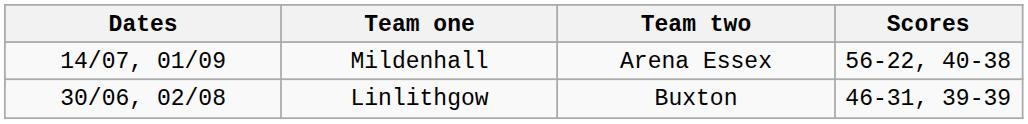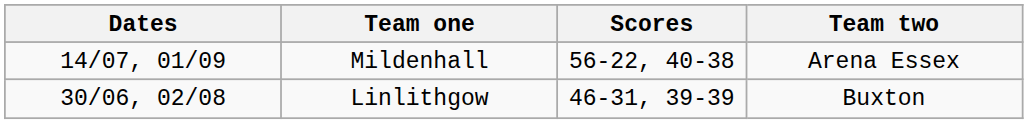 <table class="wikitable" style="text-align: center">
 <tr>
 <th width=150>Dates</th>
 <th width=150>Team one</th>
+<th width=100>Scores</th>
 <th width=150>Team two</th>
-<th width=100>Scores</th>
 </tr>
 <tr>
 <td>14/07, 01/09</td>
 <td>Mildenhall</td>
+<td>56-22, 40-38</td>
 <td>Arena Essex</td>
-<td>56-22, 40-38</td>
 </tr>
 <tr>
 <td>30/06, 02/08</td>
 <td>Linlithgow</td>
+<td>46-31, 39-39</td>
 <td>Buxton</td>
-<td>46-31, 39-39</td>
 </tr>
 </table>
